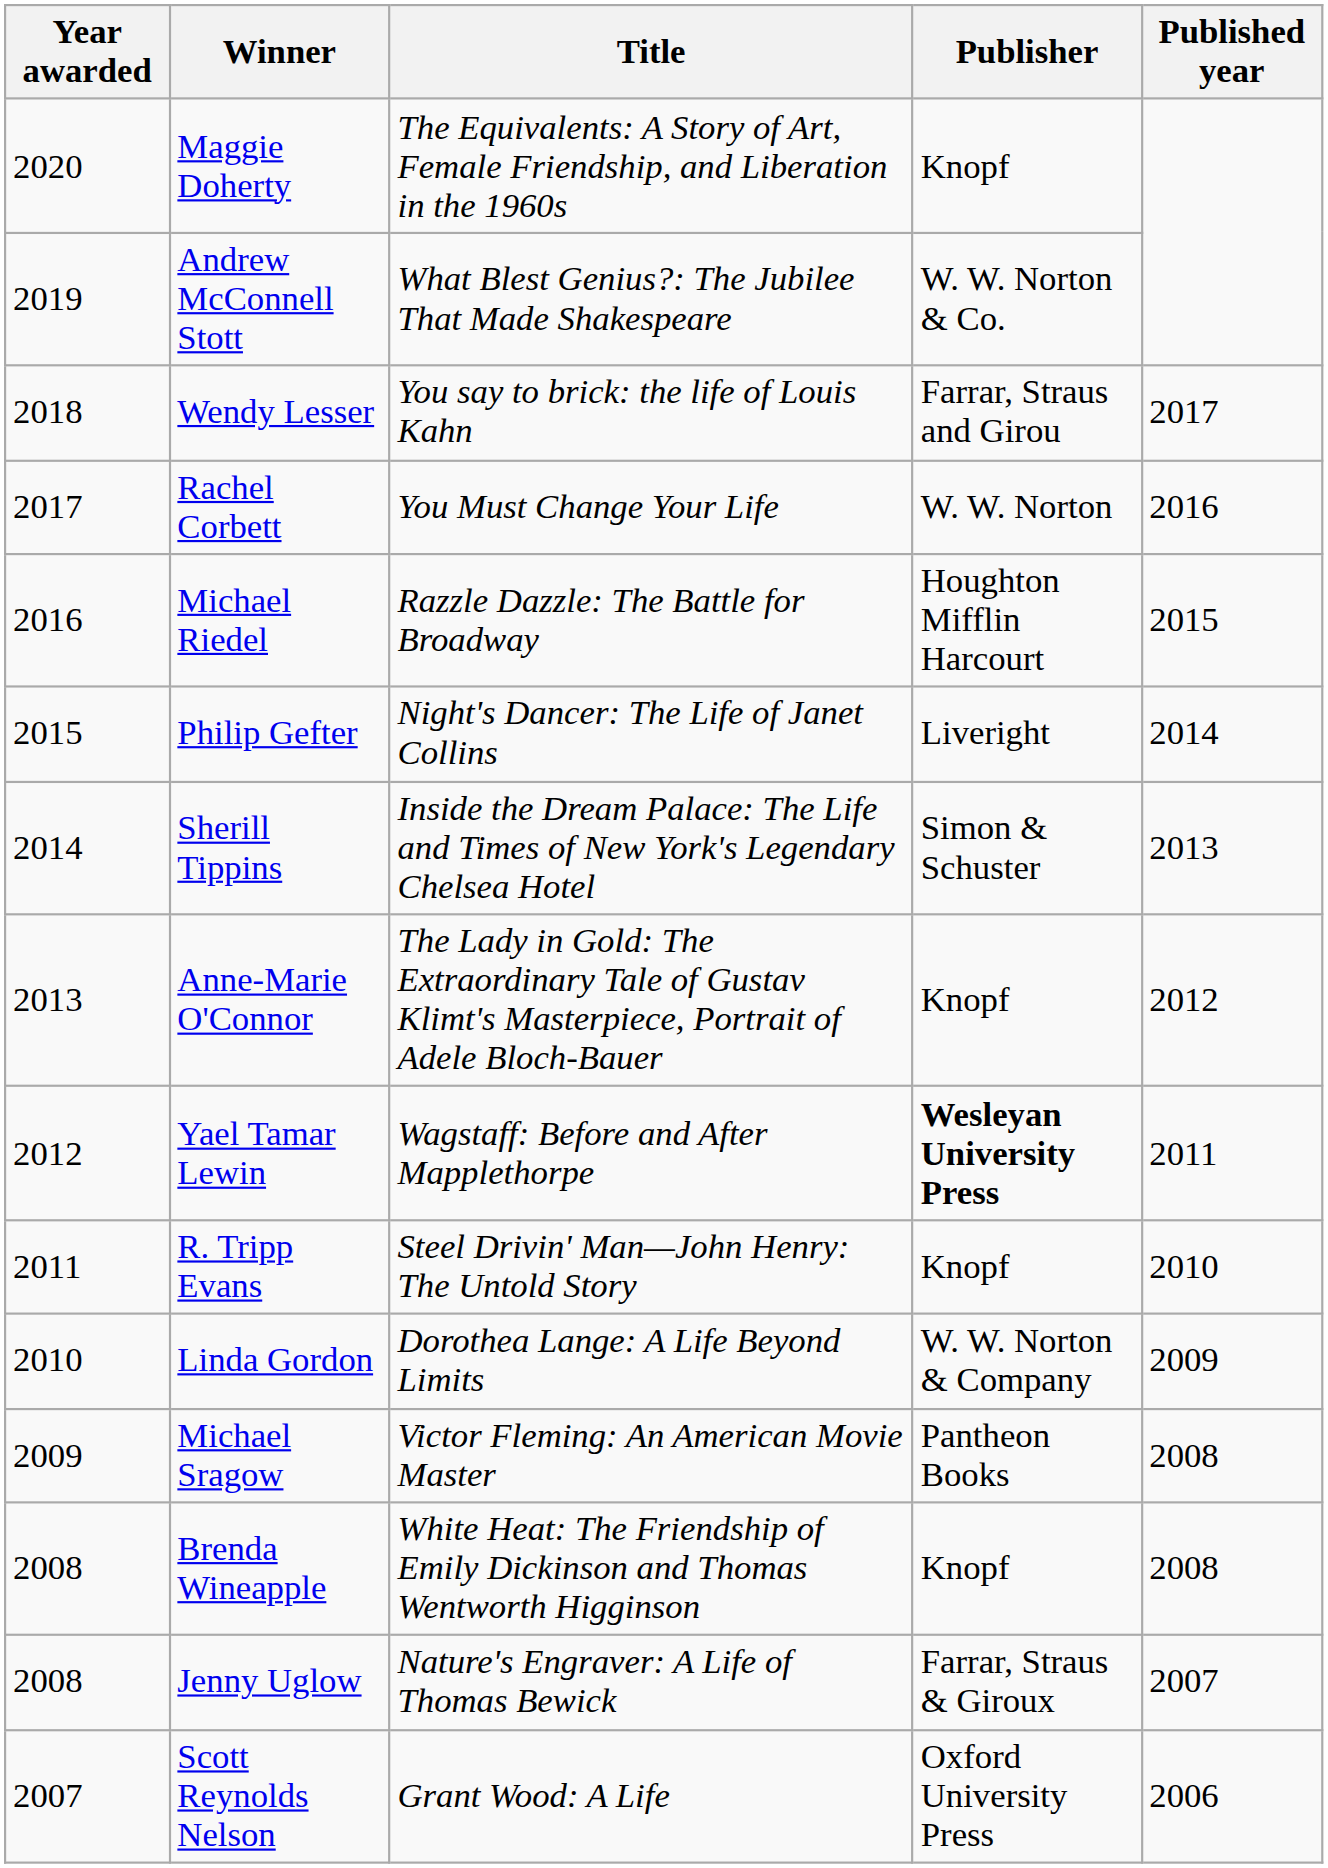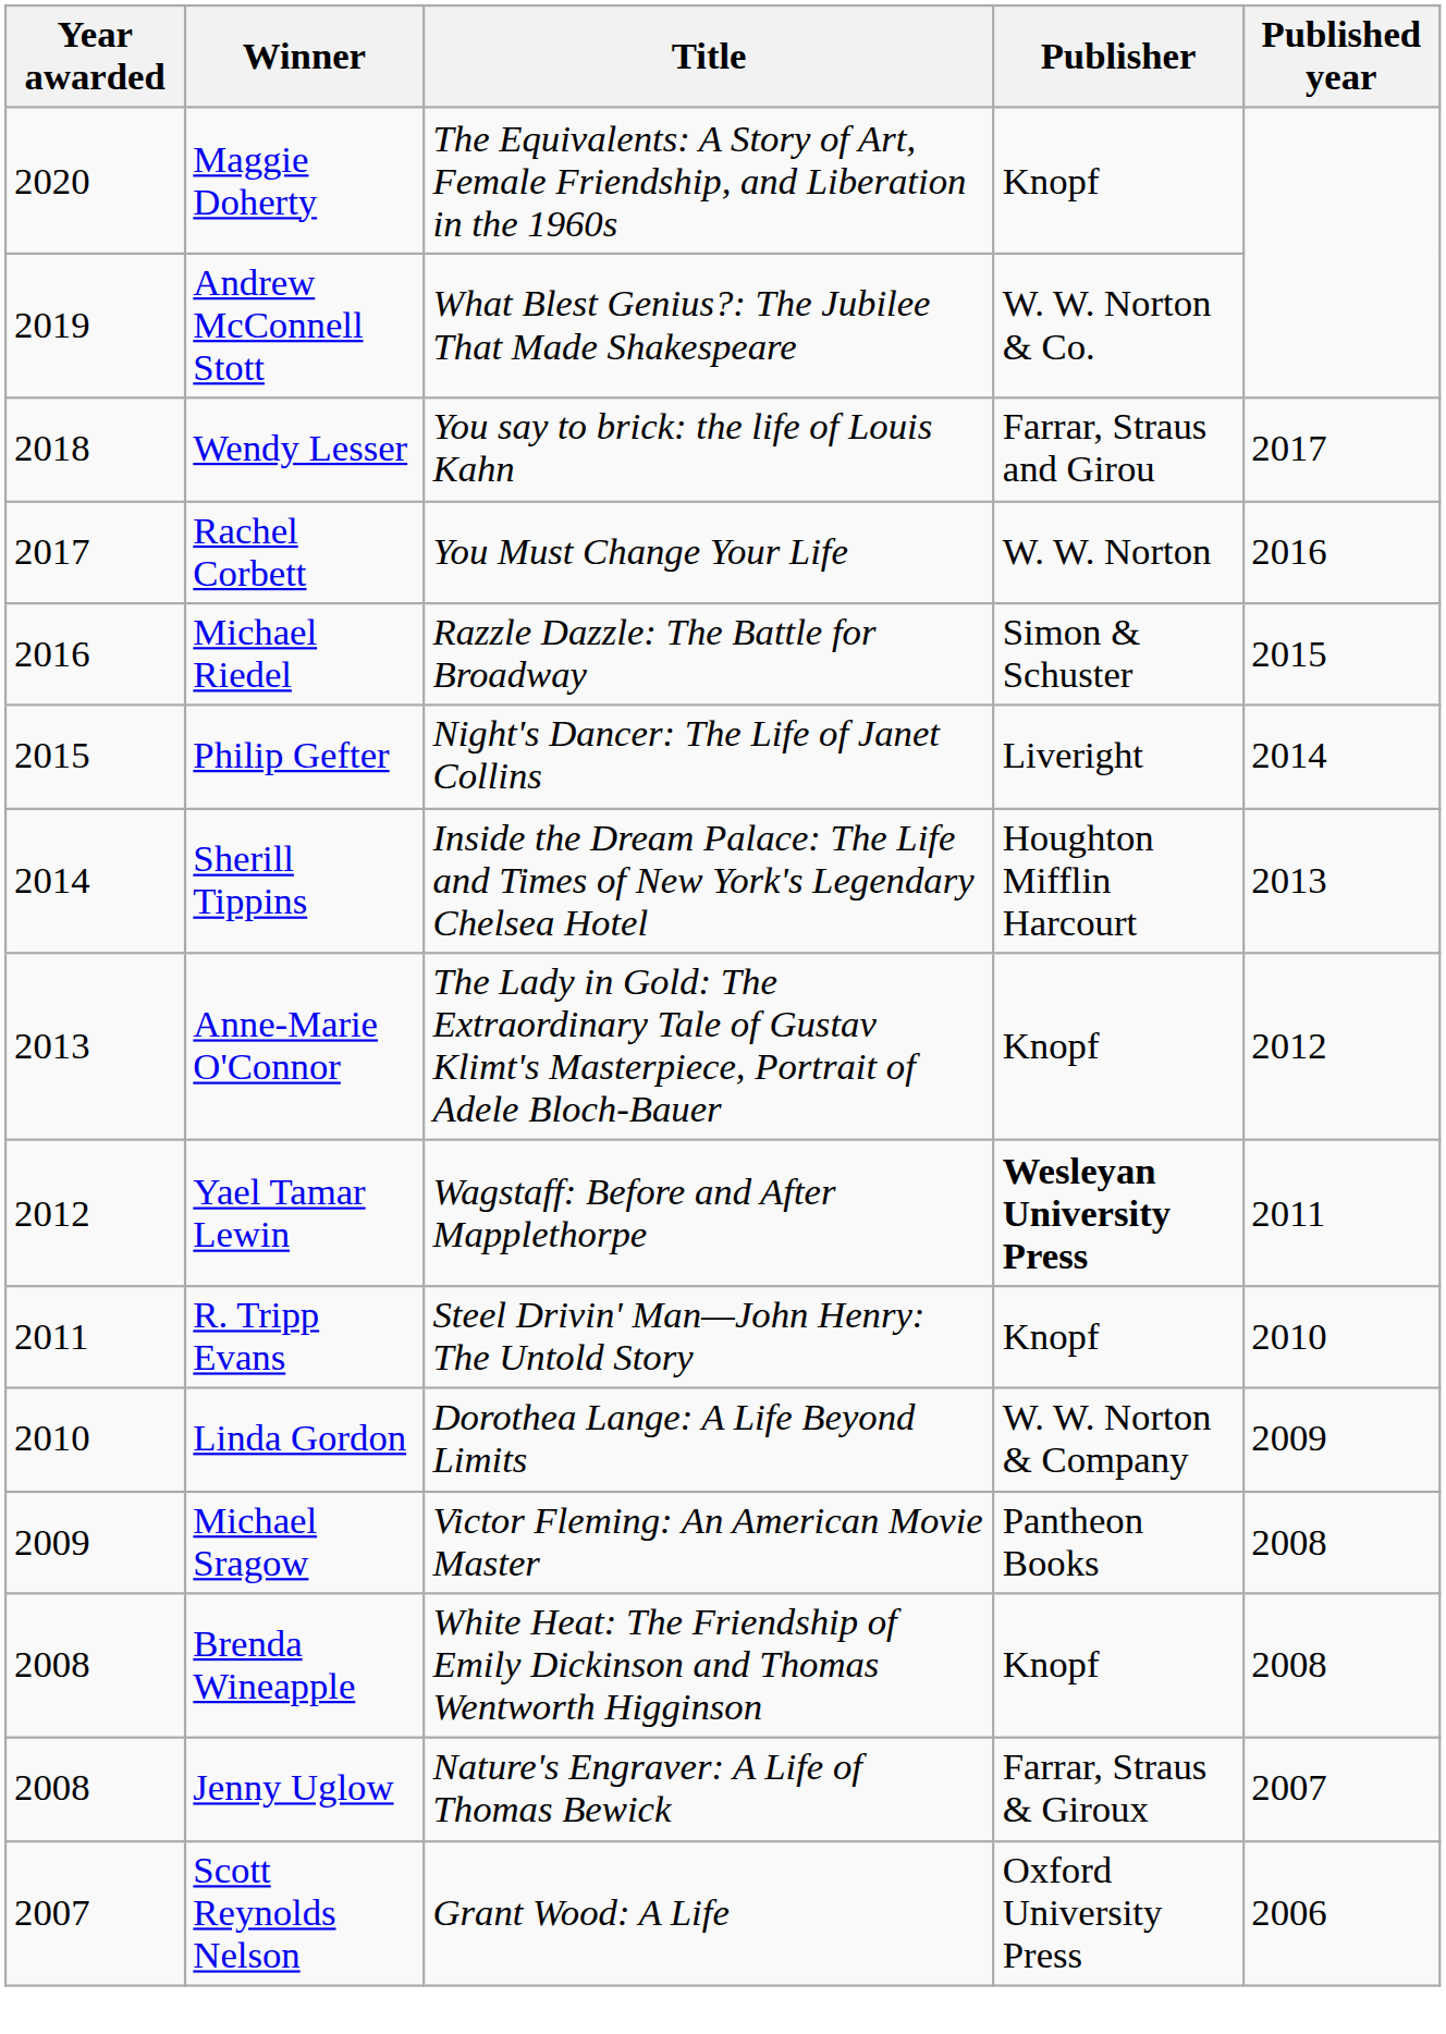 <table class="wikitable sortable">
 <tr>
 <th>Year awarded</th>
 <th>Winner</th>
 <th>Title</th>
 <th>Publisher</th>
 <th>Published year</th>
 </tr>
 <tr>
 <td>2020</td>
 <td><a href='#'>Maggie Doherty</a></td>
 <td><em>The Equivalents: A Story of Art, Female Friendship, and Liberation in the 1960s</em></td>
 <td>Knopf</td>
 </tr>
 <tr>
 <td>2019</td>
 <td><a href='#'>Andrew McConnell Stott</a></td>
 <td><em>What Blest Genius?: The Jubilee That Made Shakespeare</em></td>
 <td>W. W. Norton & Co.</td>
 </tr>
 <tr>
 <td>2018</td>
 <td><a href='#'>Wendy Lesser</a></td>
 <td><em>You say to brick: the life of Louis Kahn</em></td>
 <td>Farrar, Straus and Girou</td>
 <td>2017</td>
 </tr>
 <tr>
 <td>2017</td>
 <td><a href='#'>Rachel Corbett</a></td>
 <td><em>You Must Change Your Life</em></td>
 <td>W. W. Norton</td>
 <td>2016</td>
 </tr>
 <tr>
 <td>2016</td>
 <td><a href='#'>Michael Riedel</a></td>
 <td><em> Razzle Dazzle: The Battle for Broadway</em></td>
-<td>Houghton Mifflin Harcourt</td>
+<td>Simon & Schuster</td>
 <td>2015</td>
 </tr>
 <tr>
 <td>2015</td>
 <td><a href='#'>Philip Gefter</a></td>
 <td><em>Night's Dancer: The Life of Janet Collins</em></td>
 <td>Liveright</td>
 <td>2014</td>
 </tr>
 <tr>
 <td>2014</td>
 <td><a href='#'>Sherill Tippins</a></td>
 <td><em> Inside the Dream Palace: The Life and Times of New York's Legendary Chelsea Hotel</em></td>
-<td>Simon & Schuster</td>
+<td>Houghton Mifflin Harcourt</td>
 <td>2013</td>
 </tr>
 <tr>
 <td>2013</td>
 <td><a href='#'>Anne-Marie O'Connor</a></td>
 <td><em>The Lady in Gold: The Extraordinary Tale of Gustav Klimt's Masterpiece, Portrait of Adele Bloch-Bauer</em></td>
 <td>Knopf</td>
 <td>2012</td>
 </tr>
 <tr>
 <td>2012</td>
 <td><a href='#'>Yael Tamar Lewin</a></td>
 <td><em>Wagstaff: Before and After Mapplethorpe</em></td>
 <td><strong>Wesleyan University Press</strong></td>
 <td>2011</td>
 </tr>
 <tr>
 <td>2011</td>
 <td><a href='#'>R. Tripp Evans</a></td>
 <td><em> Steel Drivin' Man—John Henry: The Untold Story</em></td>
 <td>Knopf</td>
 <td>2010</td>
 </tr>
 <tr>
 <td>2010</td>
 <td><a href='#'>Linda Gordon</a></td>
 <td><em> Dorothea Lange: A Life Beyond Limits</em></td>
 <td>W. W. Norton & Company</td>
 <td>2009</td>
 </tr>
 <tr>
 <td>2009</td>
 <td><a href='#'>Michael Sragow</a></td>
 <td><em>Victor Fleming: An American Movie Master</em></td>
 <td>Pantheon Books</td>
 <td>2008</td>
 </tr>
 <tr>
 <td>2008</td>
 <td><a href='#'>Brenda Wineapple</a></td>
 <td><em>White Heat: The Friendship of Emily Dickinson and Thomas Wentworth Higginson</em></td>
 <td>Knopf</td>
 <td>2008</td>
 </tr>
 <tr>
 <td>2008</td>
 <td><a href='#'>Jenny Uglow</a></td>
 <td><em>Nature's Engraver: A Life of Thomas Bewick</em></td>
 <td>Farrar, Straus & Giroux</td>
 <td>2007</td>
 </tr>
 <tr>
 <td>2007</td>
 <td><a href='#'>Scott Reynolds Nelson</a></td>
 <td><em> Grant Wood: A Life</em></td>
 <td>Oxford University Press</td>
 <td>2006</td>
 </tr>
 </table>
